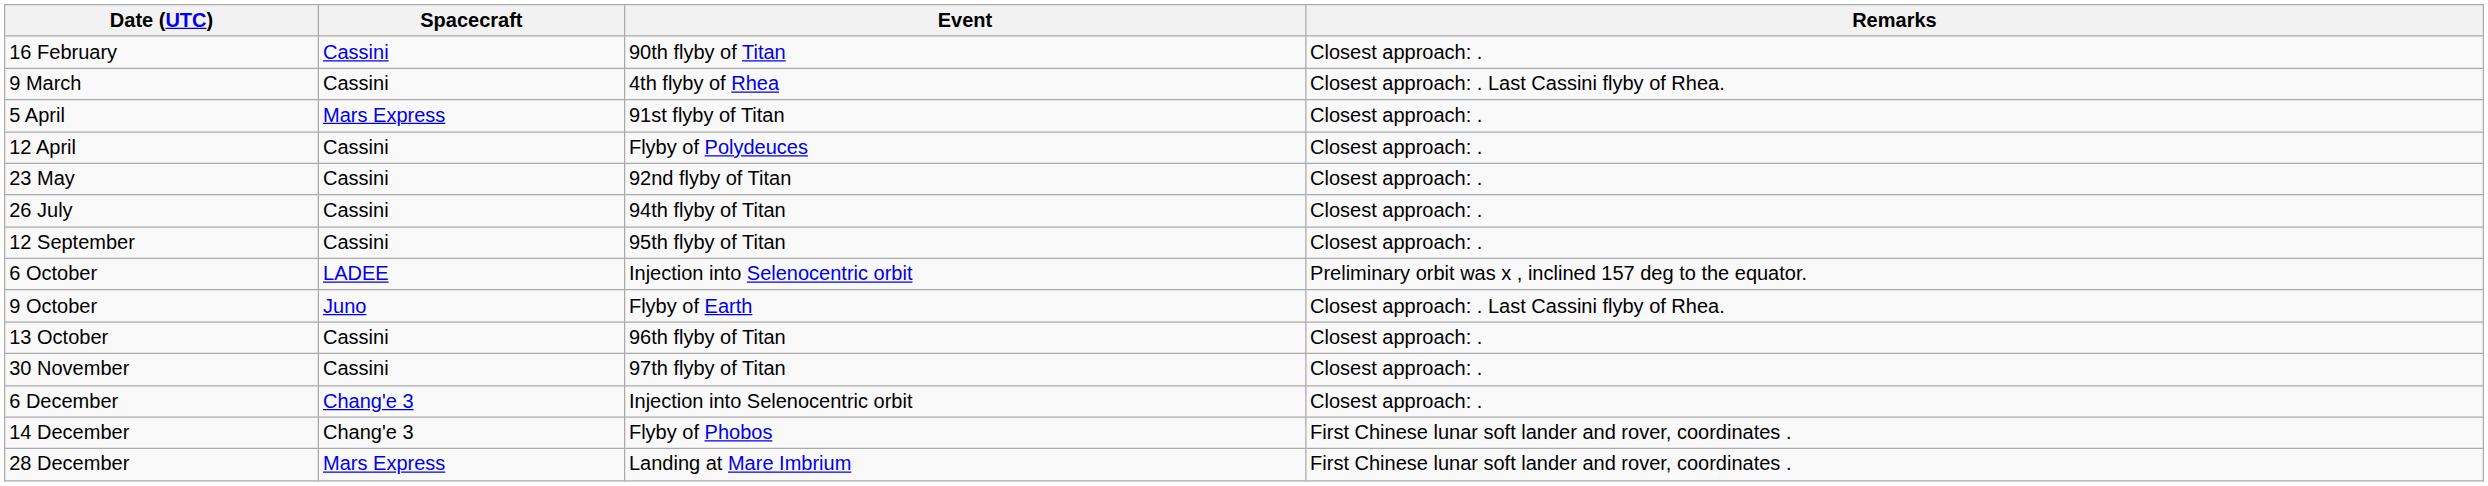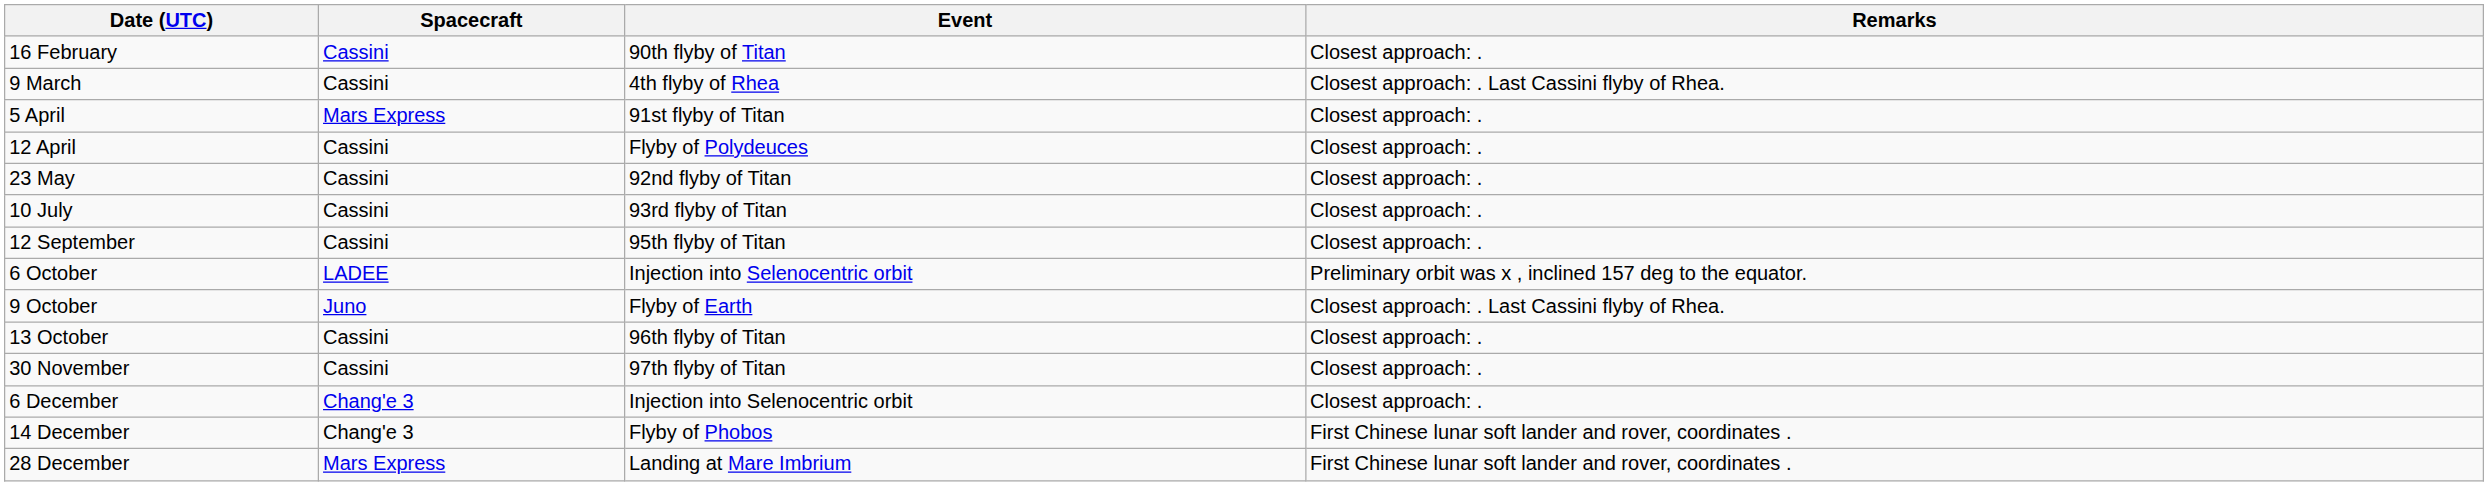 <table class="wikitable" border="1" width="100%">
 <tr>
 <th>Date (<a href='#'>UTC</a>)</th>
 <th>Spacecraft</th>
 <th>Event</th>
 <th>Remarks</th>
 </tr>
 <tr>
 <td>16 February</td>
 <td><a href='#'>Cassini</a></td>
 <td>90th flyby of <a href='#'>Titan</a></td>
 <td>Closest approach: .</td>
 </tr>
 <tr>
 <td>9 March</td>
 <td>Cassini</td>
 <td>4th flyby of <a href='#'>Rhea</a></td>
 <td>Closest approach: . Last Cassini flyby of Rhea.</td>
 </tr>
 <tr>
 <td>5 April</td>
 <td><a href='#'>Mars Express</a></td>
 <td>91st flyby of Titan</td>
 <td>Closest approach: .</td>
 </tr>
 <tr>
 <td>12 April</td>
 <td>Cassini</td>
 <td>Flyby of <a href='#'>Polydeuces</a></td>
 <td>Closest approach: .</td>
 </tr>
 <tr>
 <td>23 May</td>
 <td>Cassini</td>
 <td>92nd flyby of Titan</td>
 <td>Closest approach: .</td>
 </tr>
 <tr>
-<td>26 July</td>
+<td>10 July</td>
 <td>Cassini</td>
-<td>94th flyby of Titan</td>
+<td>93rd flyby of Titan</td>
 <td>Closest approach: .</td>
 </tr>
 <tr>
 <td>12 September</td>
 <td>Cassini</td>
 <td>95th flyby of Titan</td>
 <td>Closest approach: .</td>
 </tr>
 <tr>
 <td>6 October</td>
 <td><a href='#'>LADEE</a></td>
 <td>Injection into <a href='#'>Selenocentric orbit</a></td>
 <td>Preliminary orbit was  x , inclined 157 deg to the equator.</td>
 </tr>
 <tr>
 <td>9 October</td>
 <td><a href='#'>Juno</a></td>
 <td>Flyby of <a href='#'>Earth</a></td>
 <td>Closest approach: . Last Cassini flyby of Rhea.</td>
 </tr>
 <tr>
 <td>13 October</td>
 <td>Cassini</td>
 <td>96th flyby of Titan</td>
 <td>Closest approach: .</td>
 </tr>
 <tr>
 <td>30 November</td>
 <td>Cassini</td>
 <td>97th flyby of Titan</td>
 <td>Closest approach: .</td>
 </tr>
 <tr>
 <td>6 December</td>
 <td><a href='#'>Chang'e 3</a></td>
 <td>Injection into Selenocentric orbit</td>
 <td>Closest approach: .</td>
 </tr>
 <tr>
 <td>14 December</td>
 <td>Chang'e 3</td>
 <td>Flyby of <a href='#'>Phobos</a></td>
 <td>First Chinese lunar soft lander and rover, coordinates .</td>
 </tr>
 <tr>
 <td>28 December</td>
 <td><a href='#'>Mars Express</a></td>
 <td>Landing at <a href='#'>Mare Imbrium</a></td>
 <td>First Chinese lunar soft lander and rover, coordinates .</td>
 </tr>
 </table>
